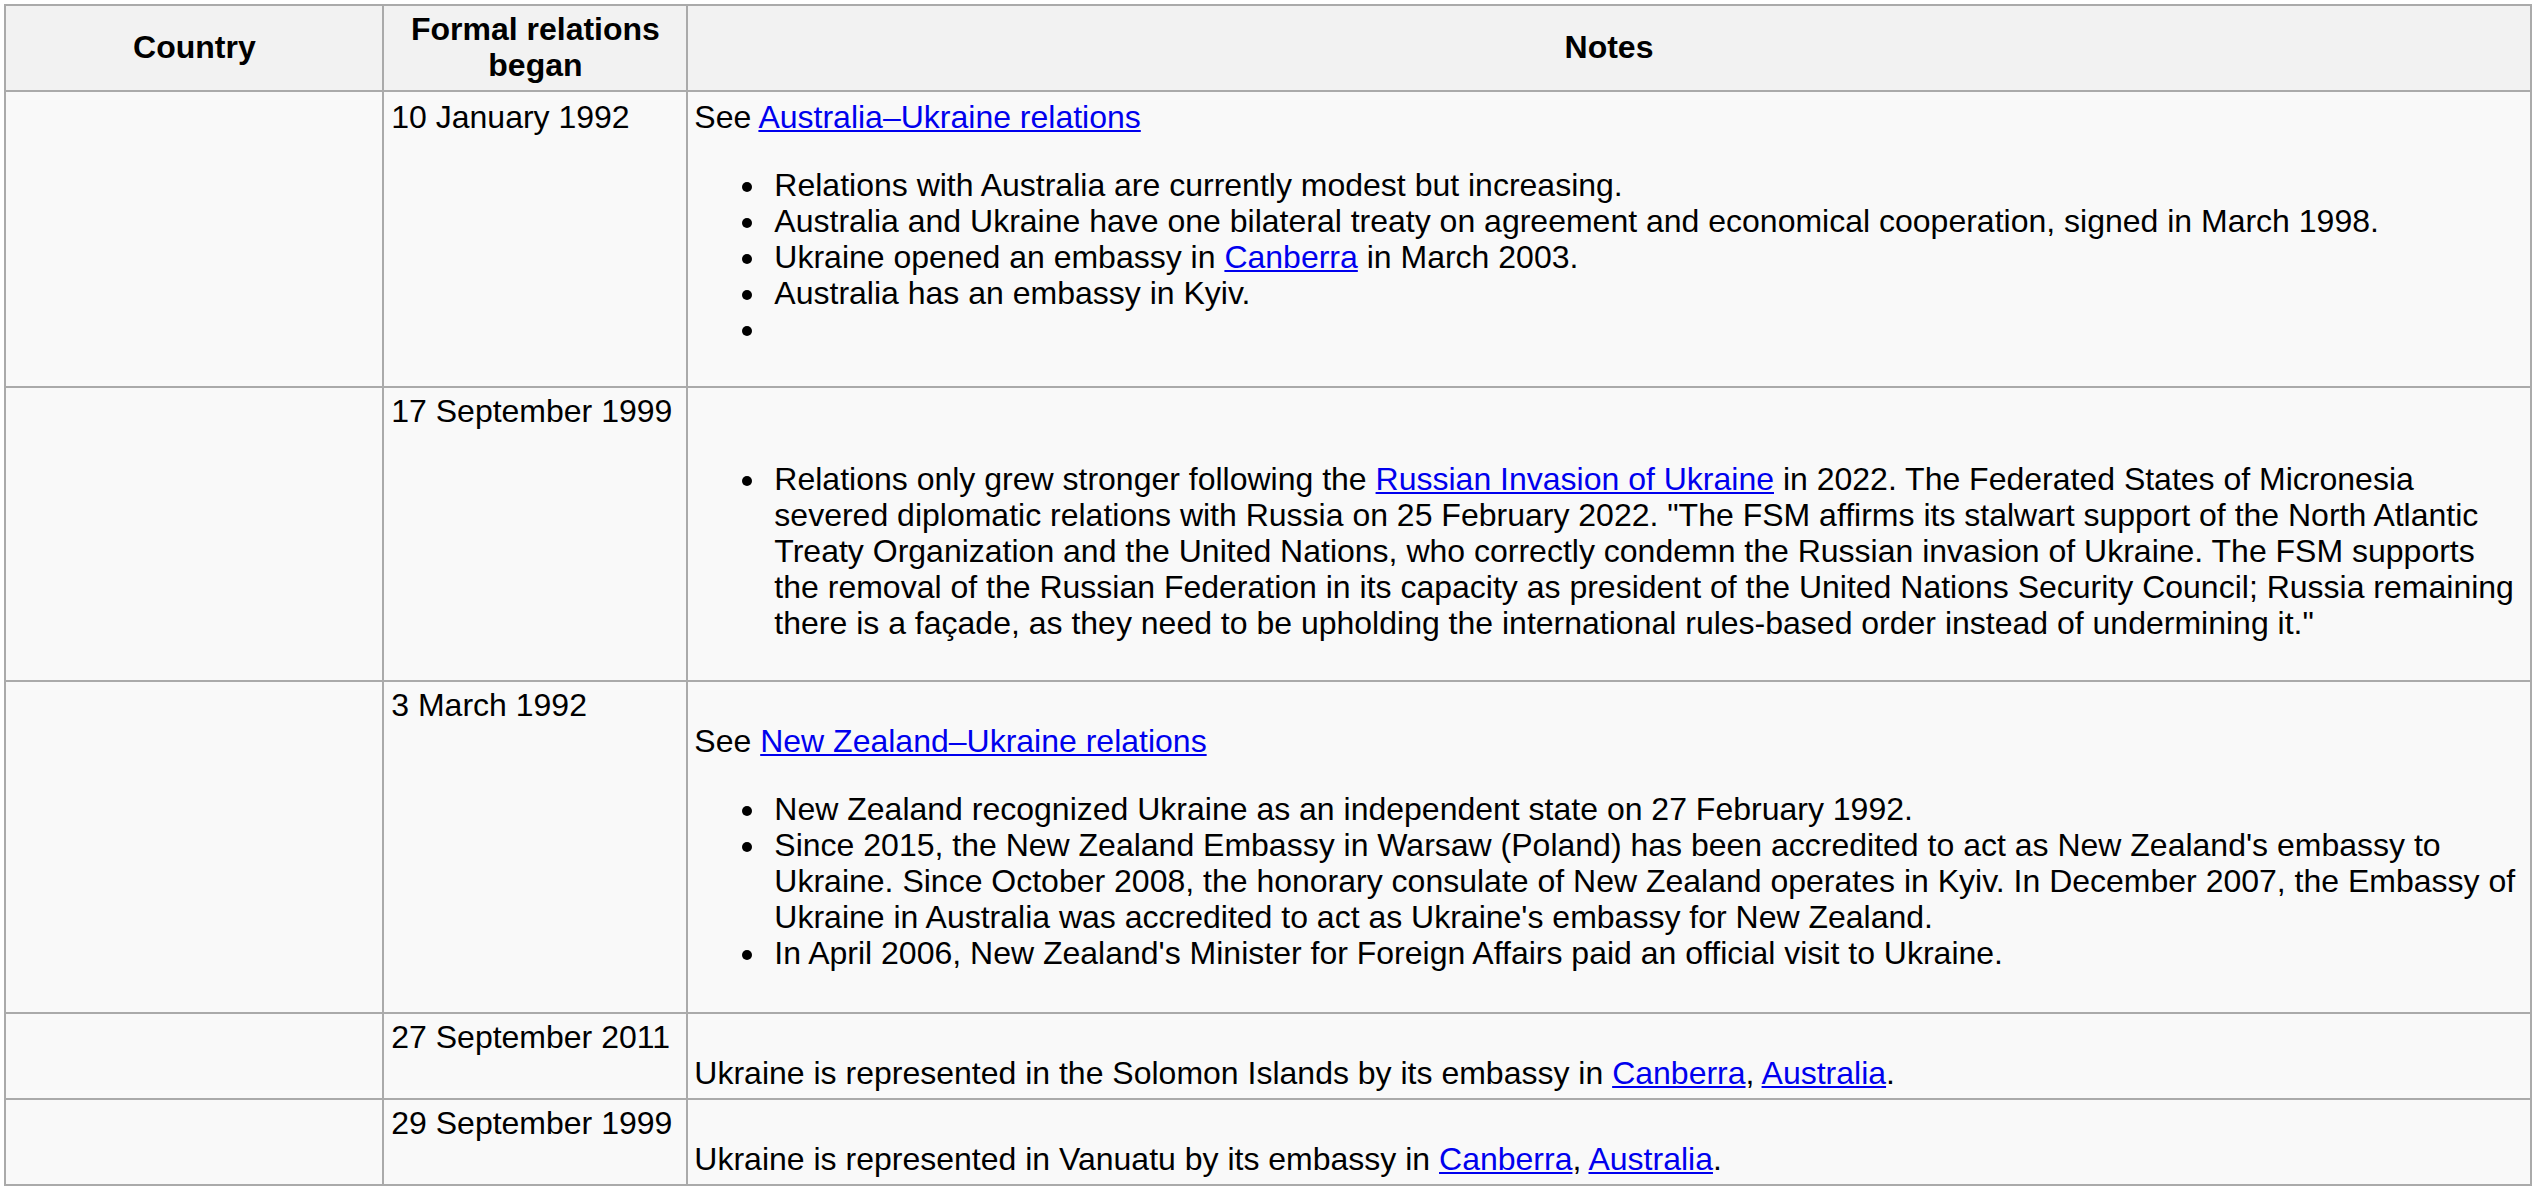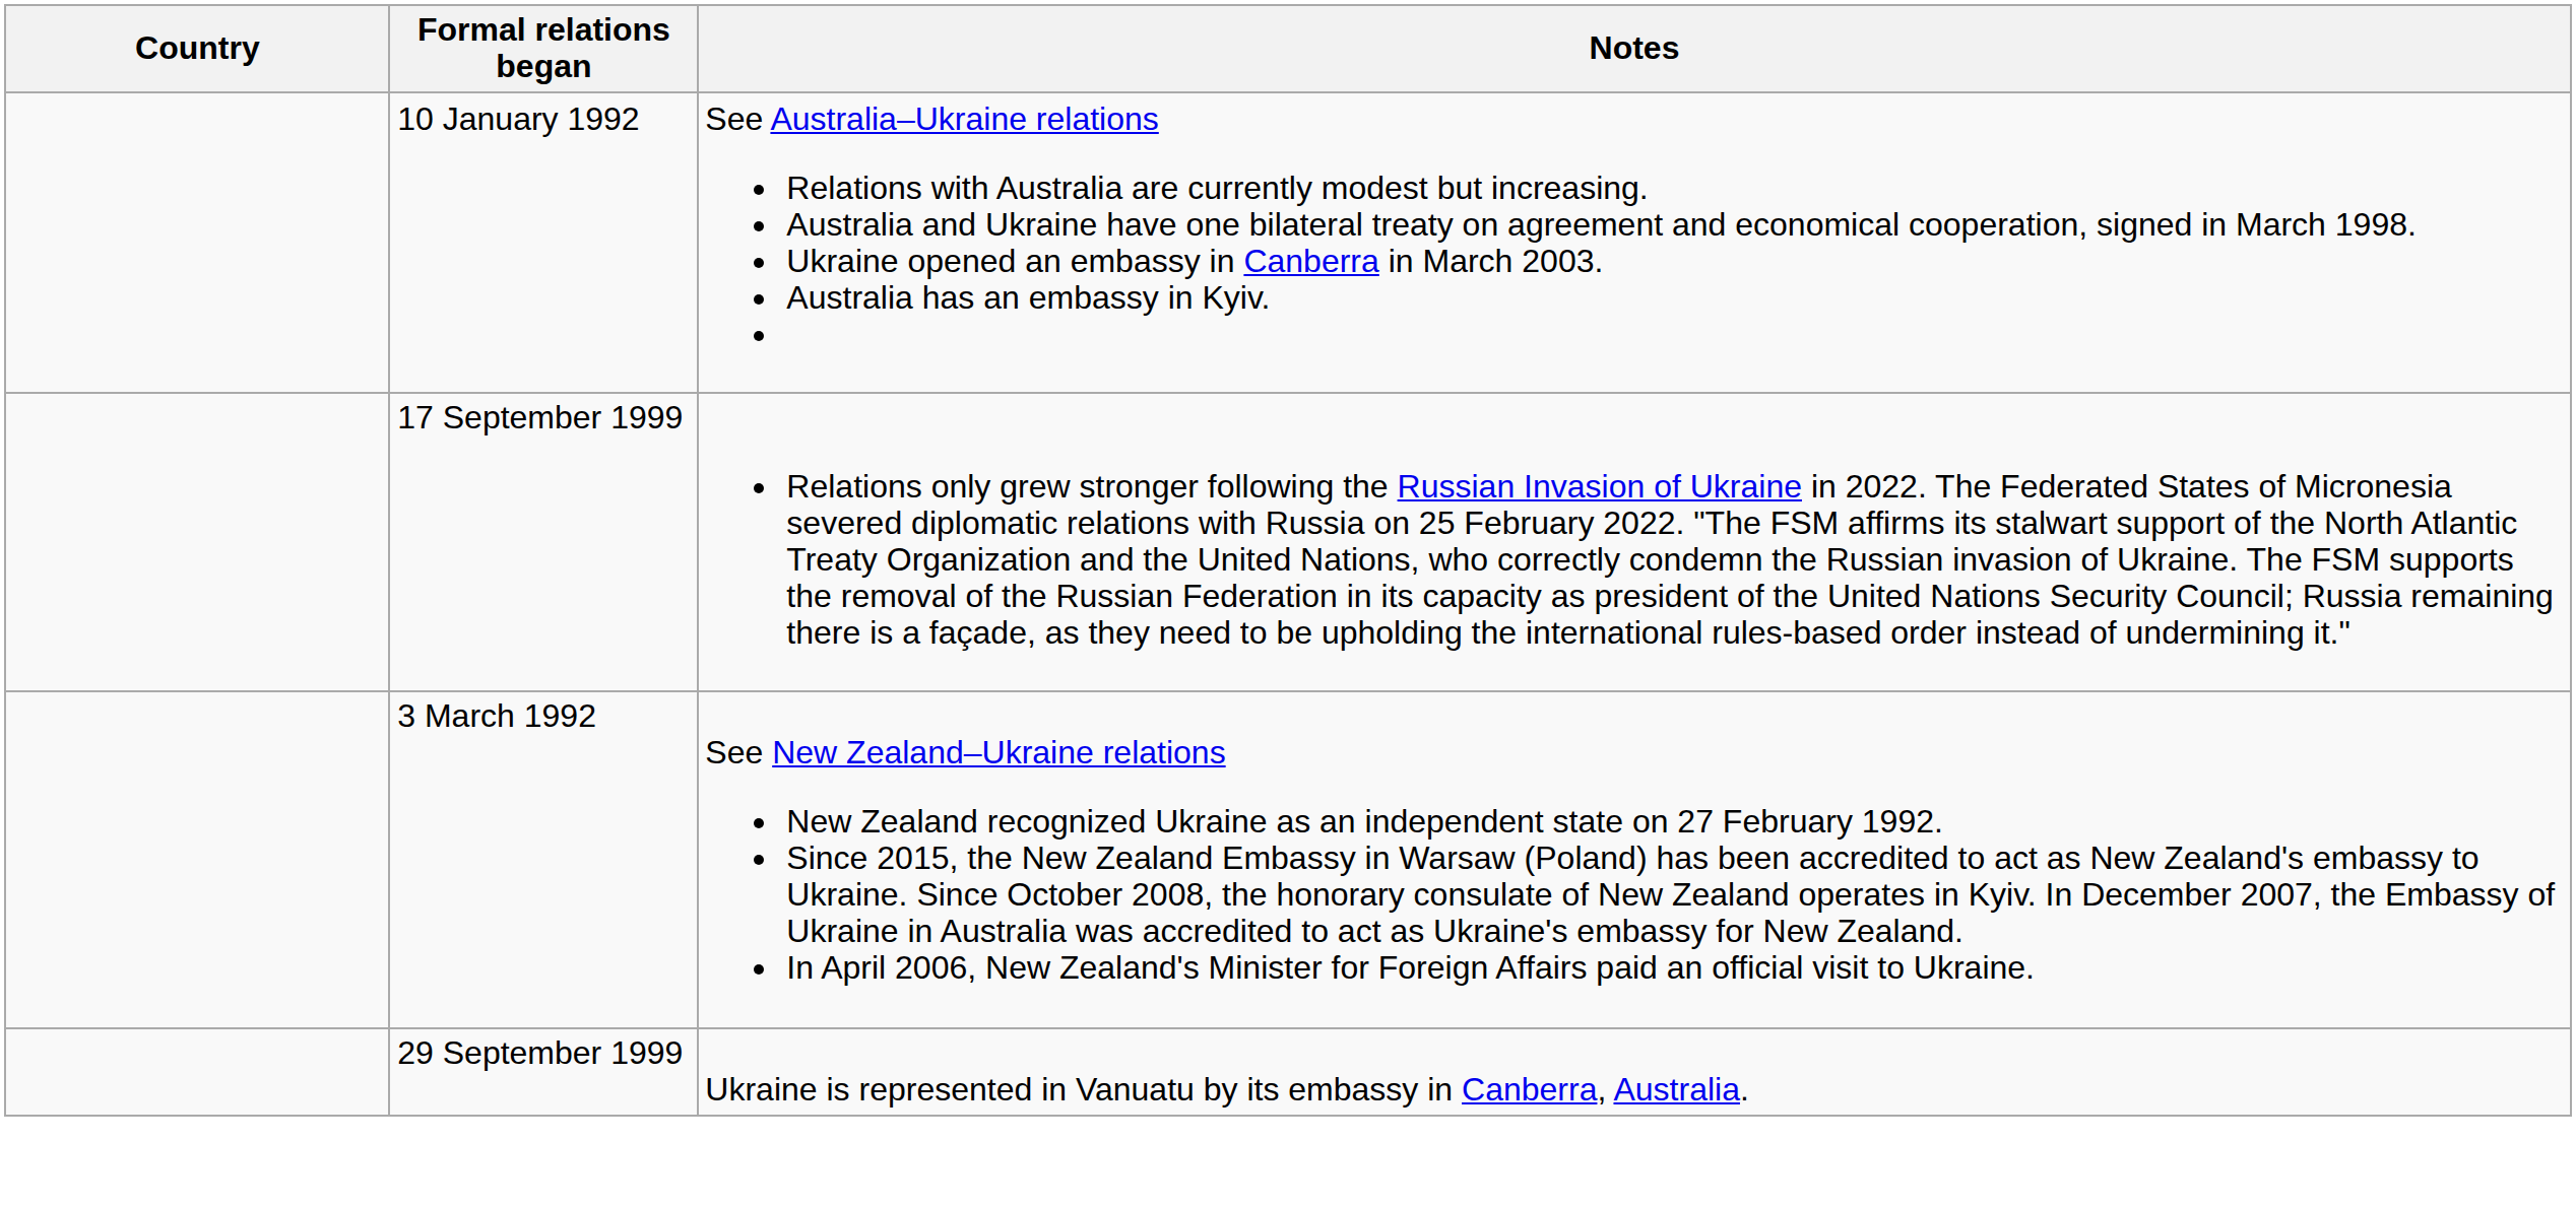 <table class="wikitable sortable" border="1" style="width:100%; margin:auto;">
 <tr>
 <th width="15%">Country</th>
 <th width="12%">Formal relations began</th>
 <th>Notes</th>
 </tr>
 <tr style="vertical-align:top">
 <td></td>
 <td>10 January 1992</td>
 <td>See <a href='#'>Australia–Ukraine relations</a><br><ul><li>Relations with Australia are currently modest but increasing.</li><li>Australia and Ukraine have one bilateral treaty on agreement and economical cooperation, signed in March 1998.</li><li>Ukraine opened an embassy in <a href='#'>Canberra</a> in March 2003.</li><li>Australia has an embassy in Kyiv.</li><li></li></ul></td>
 </tr>
 <tr style="vertical-align:top">
 <td></td>
 <td>17 September 1999</td>
 <td><br><ul><li>Relations only grew stronger following the <a href='#'>Russian Invasion of Ukraine</a> in 2022. The Federated States of Micronesia severed diplomatic relations with Russia on 25 February 2022. "The FSM affirms its stalwart support of the North Atlantic Treaty Organization and the United Nations, who correctly condemn the Russian invasion of Ukraine. The FSM supports the removal of the Russian Federation in its capacity as president of the United Nations Security Council; Russia remaining there is a façade, as they need to be upholding the international rules-based order instead of undermining it."</li></ul></td>
 </tr>
 <tr style="vertical-align:top">
 <td></td>
 <td>3 March 1992</td>
 <td><br>See <a href='#'>New Zealand–Ukraine relations</a><ul><li>New Zealand recognized Ukraine as an independent state on 27 February 1992.</li><li>Since 2015, the New Zealand Embassy in Warsaw (Poland) has been accredited to act as New Zealand's embassy to Ukraine. Since October 2008, the honorary consulate of New Zealand operates in Kyiv. In December 2007, the Embassy of Ukraine in Australia was accredited to act as Ukraine's embassy for New Zealand.</li><li>In April 2006, New Zealand's Minister for Foreign Affairs paid an official visit to Ukraine.</li></ul></td>
 </tr>
 <tr style="vertical-align:top">
 <td></td>
-<td>27 September 2011</td>
-<td><br>Ukraine is represented in the Solomon Islands by its embassy in <a href='#'>Canberra</a>, <a href='#'>Australia</a>.</td>
-</tr>
-<tr style="vertical-align:top">
-<td></td>
 <td>29 September 1999</td>
 <td><br>Ukraine is represented in Vanuatu by its embassy in <a href='#'>Canberra</a>, <a href='#'>Australia</a>.</td>
 </tr>
 </table>
